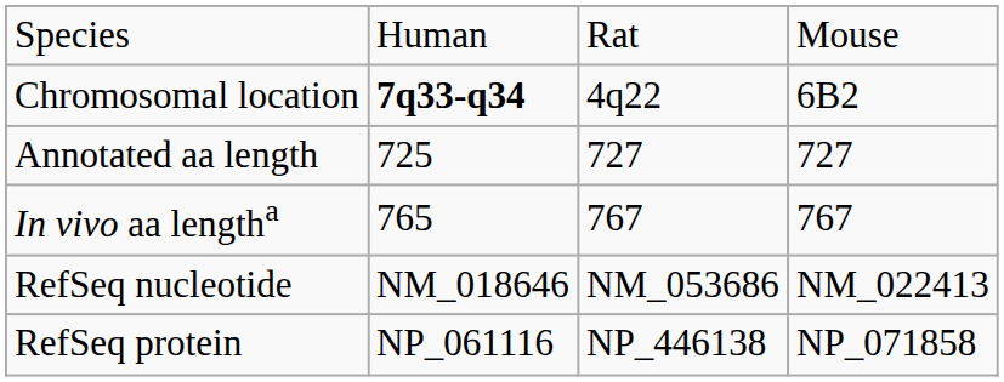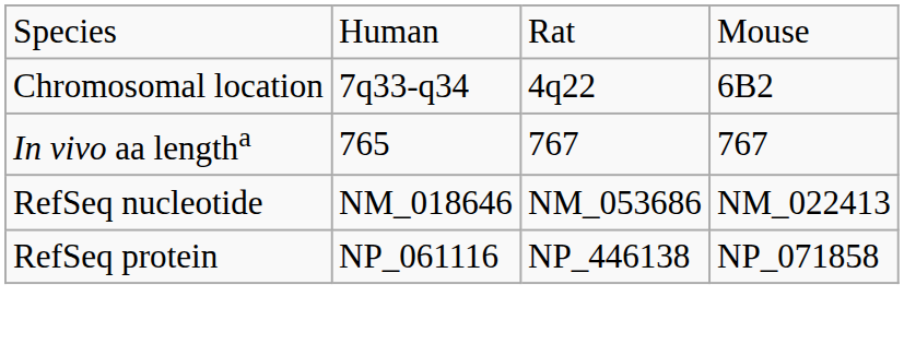 <table class="wikitable">
 <tr>
 <td>Species</td>
 <td>Human</td>
 <td>Rat</td>
 <td>Mouse</td>
 </tr>
 <tr>
 <td>Chromosomal location</td>
-<td><strong>7q33-q34</strong></td>
+<td>7q33-q34</td>
 <td>4q22</td>
 <td>6B2</td>
-</tr>
-<tr>
-<td>Annotated aa length</td>
-<td>725</td>
-<td>727</td>
-<td>727</td>
 </tr>
 <tr>
 <td><em>In vivo</em> aa length<sup>a</sup></td>
 <td>765</td>
 <td>767</td>
 <td>767</td>
 </tr>
 <tr>
 <td>RefSeq nucleotide</td>
 <td>NM_018646</td>
 <td>NM_053686</td>
 <td>NM_022413</td>
 </tr>
 <tr>
 <td>RefSeq protein</td>
 <td>NP_061116</td>
 <td>NP_446138</td>
 <td>NP_071858</td>
 </tr>
 </table>
